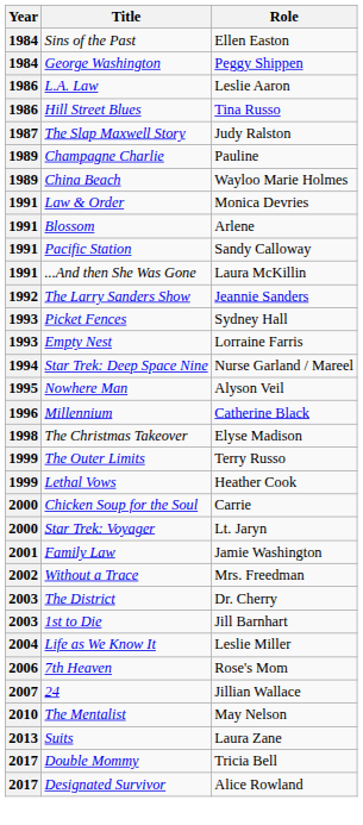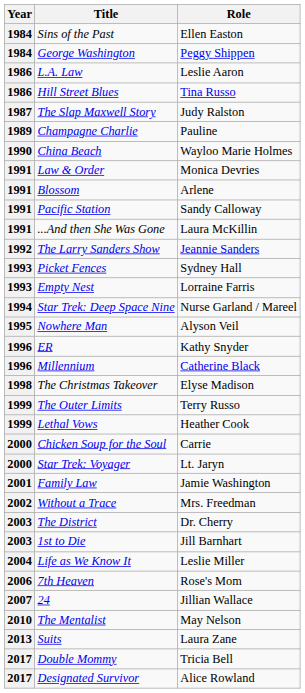 <table class="wikitable sortable">
 <tr>
 <th scope="col">Year</th>
 <th scope="col">Title</th>
 <th scope="col">Role</th>
 </tr>
 <tr>
 <th scope="row">1984</th>
 <td><em>Sins of the Past</em></td>
 <td>Ellen Easton</td>
 </tr>
 <tr>
 <th scope="row">1984</th>
 <td><em><a href='#'>George Washington</a></em></td>
 <td><a href='#'>Peggy Shippen</a></td>
 </tr>
 <tr>
 <th scope="row">1986</th>
 <td><em><a href='#'>L.A. Law</a></em></td>
 <td>Leslie Aaron</td>
 </tr>
 <tr>
 <th scope="row">1986</th>
 <td><em><a href='#'>Hill Street Blues</a></em></td>
 <td><a href='#'>Tina Russo</a></td>
 </tr>
 <tr>
 <th scope="row">1987</th>
 <td><em><a href='#'>The Slap Maxwell Story</a></em></td>
 <td>Judy Ralston</td>
 </tr>
 <tr>
 <th scope="row">1989</th>
 <td><em><a href='#'>Champagne Charlie</a></em></td>
 <td>Pauline</td>
 </tr>
 <tr>
-<th scope="row">1989</th>
+<th scope="row">1990</th>
 <td><em><a href='#'>China Beach</a></em></td>
 <td>Wayloo Marie Holmes</td>
 </tr>
 <tr>
 <th scope="row">1991</th>
 <td><em><a href='#'>Law & Order</a></em></td>
 <td>Monica Devries</td>
 </tr>
 <tr>
 <th scope="row">1991</th>
 <td><em><a href='#'>Blossom</a></em></td>
 <td>Arlene</td>
 </tr>
 <tr>
 <th scope="row">1991</th>
 <td><em><a href='#'>Pacific Station</a></em></td>
 <td>Sandy Calloway</td>
 </tr>
 <tr>
 <th scope="row">1991</th>
 <td><em>...And then She Was Gone</em></td>
 <td>Laura McKillin</td>
 </tr>
 <tr>
 <th scope="row">1992</th>
 <td><em><a href='#'>The Larry Sanders Show</a></em></td>
 <td><a href='#'>Jeannie Sanders</a></td>
 </tr>
 <tr>
 <th scope="row">1993</th>
 <td><em><a href='#'>Picket Fences</a></em></td>
 <td>Sydney Hall</td>
 </tr>
 <tr>
 <th scope="row">1993</th>
 <td><em><a href='#'>Empty Nest</a></em></td>
 <td>Lorraine Farris</td>
 </tr>
 <tr>
 <th scope="row">1994</th>
 <td><em><a href='#'>Star Trek: Deep Space Nine</a></em></td>
 <td>Nurse Garland / Mareel</td>
 </tr>
 <tr>
 <th scope="row">1995</th>
 <td><em><a href='#'>Nowhere Man</a></em></td>
 <td>Alyson Veil</td>
+</tr>
+<tr>
+<th scope="row">1996</th>
+<td><em><a href='#'>ER</a></em></td>
+<td>Kathy Snyder</td>
 </tr>
 <tr>
 <th scope="row">1996</th>
 <td><em><a href='#'>Millennium</a></em></td>
 <td><a href='#'>Catherine Black</a></td>
 </tr>
 <tr>
 <th scope="row">1998</th>
 <td><em>The Christmas Takeover</em></td>
 <td>Elyse Madison</td>
 </tr>
 <tr>
 <th scope="row">1999</th>
 <td><em><a href='#'>The Outer Limits</a></em></td>
 <td>Terry Russo</td>
 </tr>
 <tr>
 <th scope="row">1999</th>
 <td><em><a href='#'>Lethal Vows</a></em></td>
 <td>Heather Cook</td>
 </tr>
 <tr>
 <th scope="row">2000</th>
 <td><em><a href='#'>Chicken Soup for the Soul</a></em></td>
 <td>Carrie</td>
 </tr>
 <tr>
 <th scope="row">2000</th>
 <td><em><a href='#'>Star Trek: Voyager</a></em></td>
 <td>Lt. Jaryn</td>
 </tr>
 <tr>
 <th scope="row">2001</th>
 <td><em><a href='#'>Family Law</a></em></td>
 <td>Jamie Washington</td>
 </tr>
 <tr>
 <th scope="row">2002</th>
 <td><em><a href='#'>Without a Trace</a></em></td>
 <td>Mrs. Freedman</td>
 </tr>
 <tr>
 <th scope="row">2003</th>
 <td><em><a href='#'>The District</a></em></td>
 <td>Dr. Cherry</td>
 </tr>
 <tr>
 <th scope="row">2003</th>
 <td><em><a href='#'>1st to Die</a></em></td>
 <td>Jill Barnhart</td>
 </tr>
 <tr>
 <th scope="row">2004</th>
 <td><em><a href='#'>Life as We Know It</a></em></td>
 <td>Leslie Miller</td>
 </tr>
 <tr>
 <th scope="row">2006</th>
 <td><em><a href='#'>7th Heaven</a></em></td>
 <td>Rose's Mom</td>
 </tr>
 <tr>
 <th scope="row">2007</th>
 <td><em><a href='#'>24</a></em></td>
 <td>Jillian Wallace</td>
 </tr>
 <tr>
 <th scope="row">2010</th>
 <td><em><a href='#'>The Mentalist</a></em></td>
 <td>May Nelson</td>
 </tr>
 <tr>
 <th scope="row">2013</th>
 <td><em><a href='#'>Suits</a></em></td>
 <td>Laura Zane</td>
 </tr>
 <tr>
 <th scope="row">2017</th>
 <td><em><a href='#'>Double Mommy</a></em></td>
 <td>Tricia Bell</td>
 </tr>
 <tr>
 <th>2017</th>
 <td><a href='#'><em>Designated Survivor</em></a></td>
 <td>Alice Rowland</td>
 </tr>
 </table>
